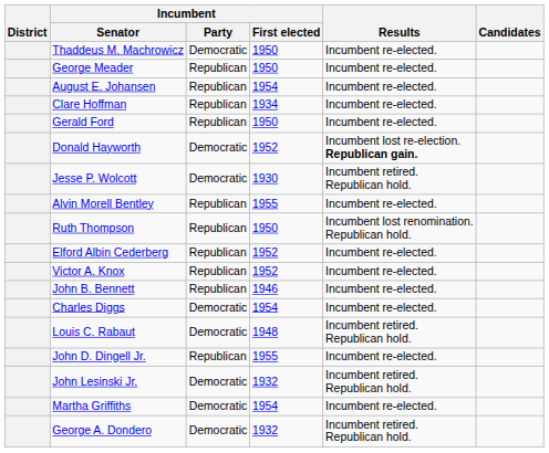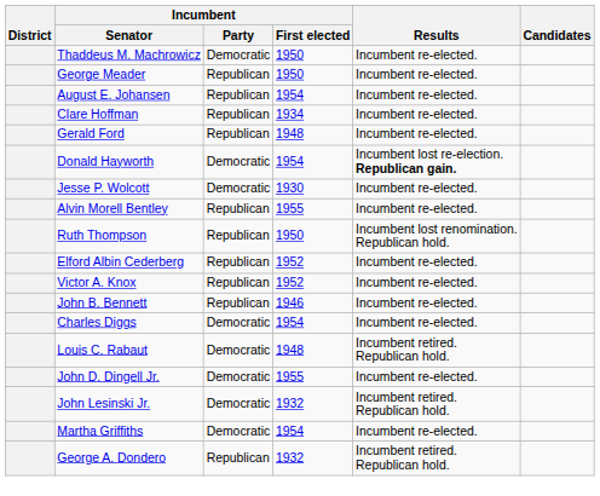 <table class=wikitable>
 <tr valign=bottom>
 <th rowspan=2>District</th>
 <th colspan=3>Incumbent</th>
 <th rowspan=2>Results</th>
 <th rowspan=2>Candidates</th>
 </tr>
 <tr>
 <th>Senator</th>
 <th>Party</th>
 <th>First elected</th>
 </tr>
 <tr>
 <th></th>
 <td><a href='#'>Thaddeus M. Machrowicz</a></td>
 <td>Democratic</td>
 <td><a href='#'>1950</a></td>
 <td>Incumbent re-elected.</td>
 <td nowrap></td>
 </tr>
 <tr>
 <th></th>
 <td><a href='#'>George Meader</a></td>
 <td>Republican</td>
 <td><a href='#'>1950</a></td>
 <td>Incumbent re-elected.</td>
 <td nowrap></td>
 </tr>
 <tr>
 <th></th>
 <td><a href='#'>August E. Johansen</a></td>
 <td>Republican</td>
 <td><a href='#'>1954</a></td>
 <td>Incumbent re-elected.</td>
 <td nowrap></td>
 </tr>
 <tr>
 <th></th>
 <td><a href='#'>Clare Hoffman</a></td>
 <td>Republican</td>
 <td><a href='#'>1934</a></td>
 <td>Incumbent re-elected.</td>
 <td nowrap></td>
 </tr>
 <tr>
 <th></th>
 <td><a href='#'>Gerald Ford</a></td>
 <td>Republican</td>
-<td><a href='#'>1950</a></td>
+<td><a href='#'>1948</a></td>
 <td>Incumbent re-elected.</td>
 <td nowrap></td>
 </tr>
 <tr>
 <th></th>
 <td><a href='#'>Donald Hayworth</a></td>
 <td>Democratic</td>
-<td><a href='#'>1952</a></td>
+<td><a href='#'>1954</a></td>
 <td>Incumbent lost re-election.<br><strong>Republican gain.</strong></td>
 <td nowrap></td>
 </tr>
 <tr>
 <th></th>
 <td><a href='#'>Jesse P. Wolcott</a></td>
 <td>Democratic</td>
 <td><a href='#'>1930</a></td>
-<td>Incumbent retired.<br>Republican hold.</td>
+<td>Incumbent re-elected.</td>
 <td nowrap></td>
 </tr>
 <tr>
 <th></th>
 <td><a href='#'>Alvin Morell Bentley</a></td>
 <td>Republican</td>
 <td><a href='#'>1955</a></td>
 <td>Incumbent re-elected.</td>
 <td nowrap></td>
 </tr>
 <tr>
 <th></th>
 <td><a href='#'>Ruth Thompson</a></td>
 <td>Republican</td>
 <td><a href='#'>1950</a></td>
 <td>Incumbent lost renomination.<br>Republican hold.</td>
 <td nowrap></td>
 </tr>
 <tr>
 <th></th>
 <td><a href='#'>Elford Albin Cederberg</a></td>
 <td>Republican</td>
 <td><a href='#'>1952</a></td>
 <td>Incumbent re-elected.</td>
 <td nowrap></td>
 </tr>
 <tr>
 <th></th>
 <td><a href='#'>Victor A. Knox</a></td>
 <td>Republican</td>
 <td><a href='#'>1952</a></td>
 <td>Incumbent re-elected.</td>
 <td nowrap></td>
 </tr>
 <tr>
 <th></th>
 <td><a href='#'>John B. Bennett</a></td>
 <td>Republican</td>
 <td><a href='#'>1946</a></td>
 <td>Incumbent re-elected.</td>
 <td nowrap></td>
 </tr>
 <tr>
 <th></th>
 <td><a href='#'>Charles Diggs</a></td>
 <td>Democratic</td>
 <td><a href='#'>1954</a></td>
 <td>Incumbent re-elected.</td>
 <td nowrap></td>
 </tr>
 <tr>
 <th></th>
 <td><a href='#'>Louis C. Rabaut</a></td>
 <td>Democratic</td>
 <td><a href='#'>1948</a></td>
 <td>Incumbent retired.<br>Republican hold.</td>
 <td nowrap></td>
 </tr>
 <tr>
 <th></th>
 <td><a href='#'>John D. Dingell Jr.</a></td>
-<td>Republican</td>
+<td>Democratic</td>
 <td><a href='#'>1955 </a></td>
 <td>Incumbent re-elected.</td>
 <td nowrap></td>
 </tr>
 <tr>
 <th></th>
 <td><a href='#'>John Lesinski Jr.</a></td>
 <td>Democratic</td>
 <td><a href='#'>1932</a></td>
 <td>Incumbent retired.<br>Republican hold.</td>
 <td nowrap></td>
 </tr>
 <tr>
 <th></th>
 <td><a href='#'>Martha Griffiths</a></td>
 <td>Democratic</td>
 <td><a href='#'>1954</a></td>
 <td>Incumbent re-elected.</td>
 <td nowrap></td>
 </tr>
 <tr>
 <th></th>
 <td><a href='#'>George A. Dondero</a></td>
-<td>Democratic</td>
+<td>Republican</td>
 <td><a href='#'>1932</a></td>
 <td>Incumbent retired.<br>Republican hold.</td>
 <td nowrap></td>
 </tr>
 </table>
